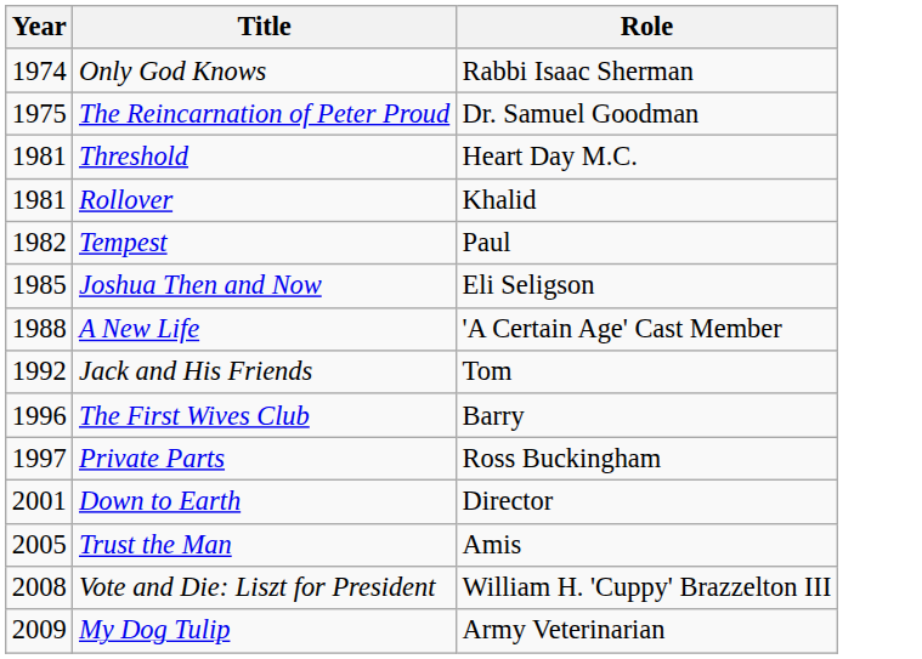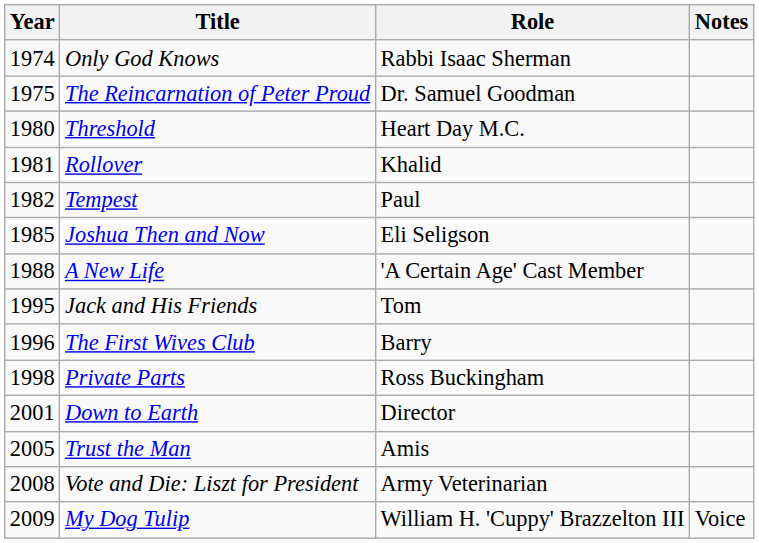 <table class="wikitable sortable">
 <tr>
 <th>Year</th>
 <th>Title</th>
 <th>Role</th>
+<th>Notes</th>
 </tr>
 <tr>
 <td>1974</td>
 <td><em>Only God Knows</em></td>
 <td>Rabbi Isaac Sherman</td>
+<td></td>
 </tr>
 <tr>
 <td>1975</td>
 <td><em><a href='#'>The Reincarnation of Peter Proud</a></em></td>
 <td>Dr. Samuel Goodman</td>
+<td></td>
 </tr>
 <tr>
-<td>1981</td>
+<td>1980</td>
 <td><a href='#'><em>Threshold</em></a></td>
 <td>Heart Day M.C.</td>
+<td></td>
 </tr>
 <tr>
 <td>1981</td>
 <td><a href='#'><em>Rollover</em></a></td>
 <td>Khalid</td>
+<td></td>
 </tr>
 <tr>
 <td>1982</td>
 <td><a href='#'><em>Tempest</em></a></td>
 <td>Paul</td>
+<td></td>
 </tr>
 <tr>
 <td>1985</td>
 <td><a href='#'><em>Joshua Then and Now</em></a></td>
 <td>Eli Seligson</td>
+<td></td>
 </tr>
 <tr>
 <td>1988</td>
 <td><a href='#'><em>A New Life</em></a></td>
 <td>'A Certain Age' Cast Member</td>
+<td></td>
 </tr>
 <tr>
-<td>1992</td>
+<td>1995</td>
 <td><em>Jack and His Friends</em></td>
 <td>Tom</td>
+<td></td>
 </tr>
 <tr>
 <td>1996</td>
 <td><em><a href='#'>The First Wives Club</a></em></td>
 <td>Barry</td>
+<td></td>
 </tr>
 <tr>
-<td>1997</td>
+<td>1998</td>
 <td><a href='#'><em>Private Parts</em></a></td>
 <td>Ross Buckingham</td>
+<td></td>
 </tr>
 <tr>
 <td>2001</td>
 <td><a href='#'><em>Down to Earth</em></a></td>
 <td>Director</td>
+<td></td>
 </tr>
 <tr>
 <td>2005</td>
 <td><em><a href='#'>Trust the Man</a></em></td>
 <td>Amis</td>
+<td></td>
 </tr>
 <tr>
 <td>2008</td>
 <td><em>Vote and Die: Liszt for President</em></td>
-<td>William H. 'Cuppy' Brazzelton III</td>
+<td>Army Veterinarian</td>
+<td></td>
 </tr>
 <tr>
 <td>2009</td>
 <td><em><a href='#'>My Dog Tulip</a></em></td>
-<td>Army Veterinarian</td>
+<td>William H. 'Cuppy' Brazzelton III</td>
+<td>Voice</td>
 </tr>
 </table>
